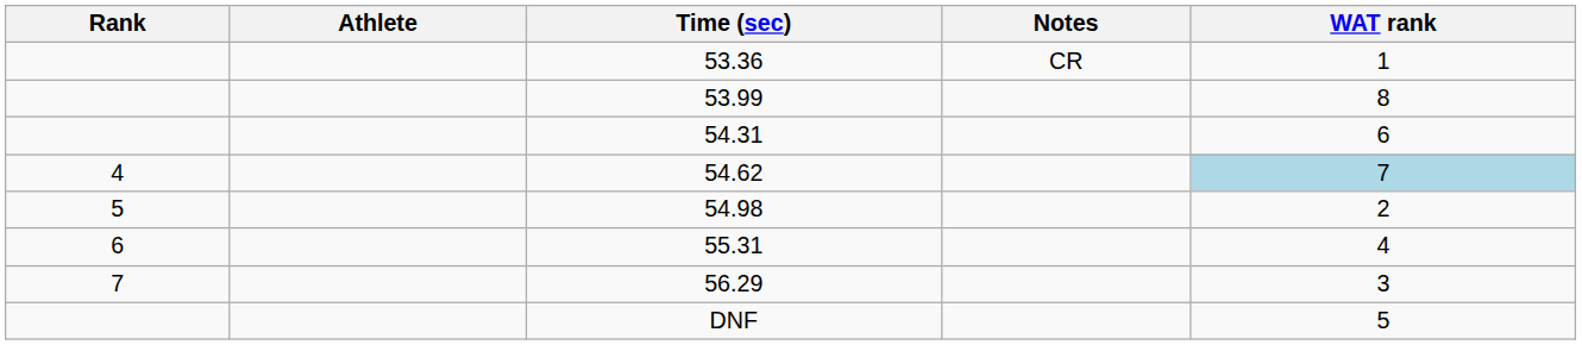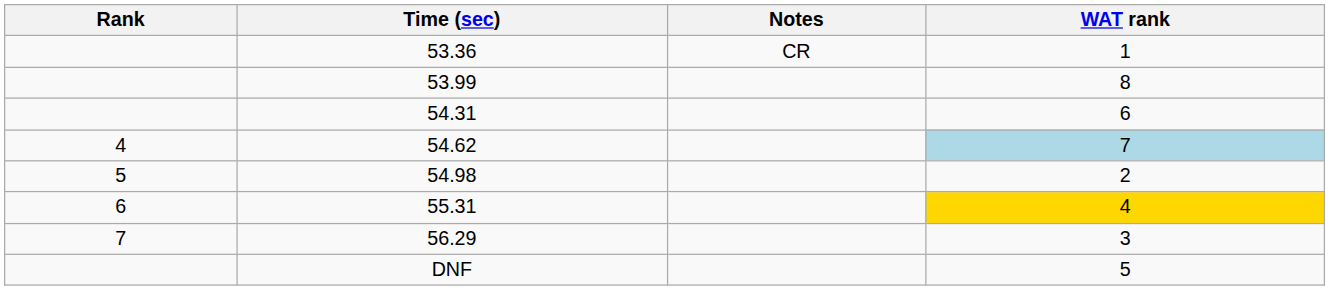 <table class="wikitable"  width=85%>
 <tr>
 <th>Rank</th>
-<th>Athlete</th>
 <th>Time (<a href='#'>sec</a>)</th>
 <th>Notes</th>
 <th><a href='#'>WAT</a> rank</th>
 </tr>
 <tr align="center">
 <td></td>
-<td align="left"></td>
 <td>53.36</td>
 <td>CR</td>
 <td>1</td>
 </tr>
 <tr align="center">
 <td></td>
-<td align="left"></td>
 <td>53.99</td>
 <td></td>
 <td>8</td>
 </tr>
 <tr align="center">
 <td></td>
-<td align="left"></td>
 <td>54.31</td>
 <td></td>
 <td>6</td>
 </tr>
 <tr align="center">
 <td>4</td>
-<td align="left"></td>
 <td>54.62</td>
 <td></td>
 <td style="background: lightblue;">7</td>
 </tr>
 <tr align="center">
 <td>5</td>
-<td align="left"></td>
 <td>54.98</td>
 <td></td>
 <td>2</td>
 </tr>
 <tr align="center">
 <td>6</td>
-<td align="left"></td>
 <td>55.31</td>
 <td></td>
-<td>4</td>
+<td style="background: gold;">4</td>
 </tr>
 <tr align="center">
 <td>7</td>
-<td align="left"></td>
 <td>56.29</td>
 <td></td>
 <td>3</td>
 </tr>
 <tr align="center">
 <td></td>
-<td align="left"></td>
 <td>DNF</td>
 <td></td>
 <td>5</td>
 </tr>
 </table>
